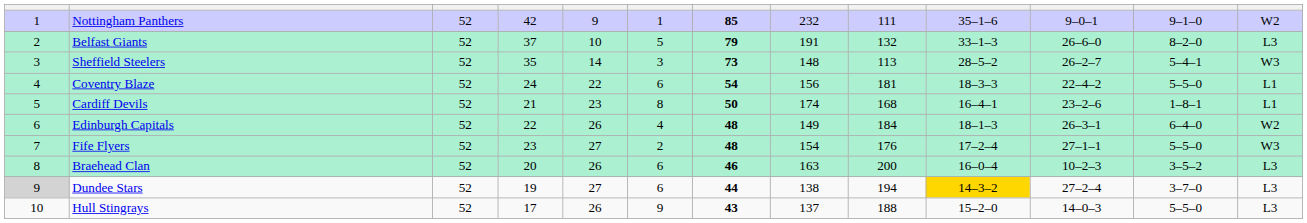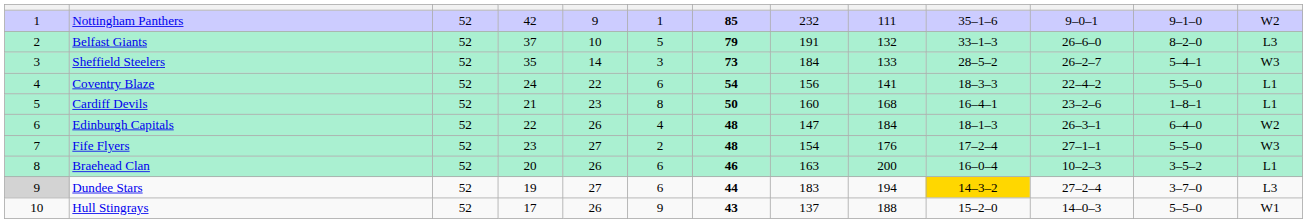 <table class="wikitable" style="width: 100%">
 <tr>
 <th width="5%"></th>
 <th width="28%"></th>
 <th width="5%"></th>
 <th width="5%"></th>
 <th width="5%"></th>
 <th width="5%"></th>
 <th width="6%"></th>
 <th width="6%"></th>
 <th width="6%"></th>
 <th width="8%"></th>
 <th width="8%"></th>
 <th width="8%"></th>
 <th width="5%"></th>
 </tr>
 <tr align=center bgcolor="#ccccff">
 <td>1</td>
 <td align=left><a href='#'>Nottingham Panthers</a></td>
 <td>52</td>
 <td>42</td>
 <td>9</td>
 <td>1</td>
 <td><strong>85</strong></td>
 <td>232</td>
 <td>111</td>
 <td>35–1–6</td>
 <td>9–0–1</td>
 <td>9–1–0</td>
 <td>W2</td>
 </tr>
 <tr align=center bgcolor="#aaf0d1">
 <td>2</td>
 <td align=left><a href='#'>Belfast Giants</a></td>
 <td>52</td>
 <td>37</td>
 <td>10</td>
 <td>5</td>
 <td><strong>79</strong></td>
 <td>191</td>
 <td>132</td>
 <td>33–1–3</td>
 <td>26–6–0</td>
 <td>8–2–0</td>
 <td>L3</td>
 </tr>
 <tr align=center bgcolor="#aaf0d1">
 <td>3</td>
 <td align=left><a href='#'>Sheffield Steelers</a></td>
 <td>52</td>
 <td>35</td>
 <td>14</td>
 <td>3</td>
 <td><strong>73</strong></td>
-<td>148</td>
-<td>113</td>
+<td>184</td>
+<td>133</td>
 <td>28–5–2</td>
 <td>26–2–7</td>
 <td>5–4–1</td>
 <td>W3</td>
 </tr>
 <tr align=center bgcolor="#aaf0d1">
 <td>4</td>
 <td align=left><a href='#'>Coventry Blaze</a></td>
 <td>52</td>
 <td>24</td>
 <td>22</td>
 <td>6</td>
 <td><strong>54</strong></td>
 <td>156</td>
-<td>181</td>
+<td>141</td>
 <td>18–3–3</td>
 <td>22–4–2</td>
 <td>5–5–0</td>
 <td>L1</td>
 </tr>
 <tr align=center bgcolor="#aaf0d1">
 <td>5</td>
 <td align=left><a href='#'>Cardiff Devils</a></td>
 <td>52</td>
 <td>21</td>
 <td>23</td>
 <td>8</td>
 <td><strong>50</strong></td>
-<td>174</td>
+<td>160</td>
 <td>168</td>
 <td>16–4–1</td>
 <td>23–2–6</td>
 <td>1–8–1</td>
 <td>L1</td>
 </tr>
 <tr align=center bgcolor="#aaf0d1">
 <td>6</td>
 <td align=left><a href='#'>Edinburgh Capitals</a></td>
 <td>52</td>
 <td>22</td>
 <td>26</td>
 <td>4</td>
 <td><strong>48</strong></td>
-<td>149</td>
+<td>147</td>
 <td>184</td>
 <td>18–1–3</td>
 <td>26–3–1</td>
 <td>6–4–0</td>
 <td>W2</td>
 </tr>
 <tr align=center bgcolor="#aaf0d1">
 <td>7</td>
 <td align=left><a href='#'>Fife Flyers</a></td>
 <td>52</td>
 <td>23</td>
 <td>27</td>
 <td>2</td>
 <td><strong>48</strong></td>
 <td>154</td>
 <td>176</td>
 <td>17–2–4</td>
 <td>27–1–1</td>
 <td>5–5–0</td>
 <td>W3</td>
 </tr>
 <tr align=center bgcolor="#aaf0d1">
 <td>8</td>
 <td align=left><a href='#'>Braehead Clan</a></td>
 <td>52</td>
 <td>20</td>
 <td>26</td>
 <td>6</td>
 <td><strong>46</strong></td>
 <td>163</td>
 <td>200</td>
 <td>16–0–4</td>
 <td>10–2–3</td>
 <td>3–5–2</td>
-<td>L3</td>
+<td>L1</td>
 </tr>
 <tr align=center>
 <td style="background: lightgrey;">9</td>
 <td align=left><a href='#'>Dundee Stars</a></td>
 <td>52</td>
 <td>19</td>
 <td>27</td>
 <td>6</td>
 <td><strong>44</strong></td>
-<td>138</td>
+<td>183</td>
 <td>194</td>
 <td style="background: gold;">14–3–2</td>
 <td>27–2–4</td>
 <td>3–7–0</td>
 <td>L3</td>
 </tr>
 <tr align=center>
 <td>10</td>
 <td align=left><a href='#'>Hull Stingrays</a></td>
 <td>52</td>
 <td>17</td>
 <td>26</td>
 <td>9</td>
 <td><strong>43</strong></td>
 <td>137</td>
 <td>188</td>
 <td>15–2–0</td>
 <td>14–0–3</td>
 <td>5–5–0</td>
-<td>L3</td>
+<td>W1</td>
 </tr>
 </table>
